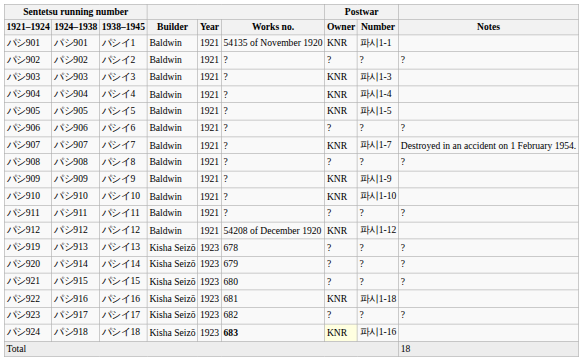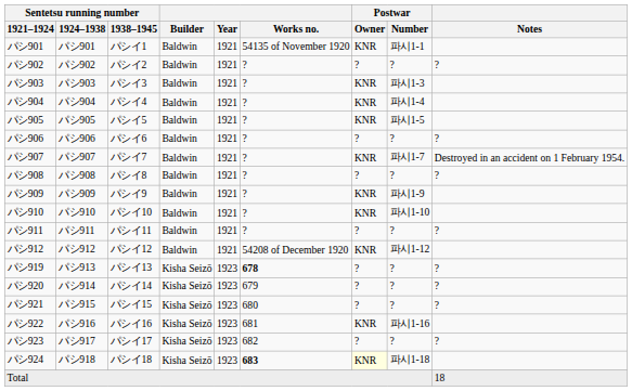 <table class="wikitable">
 <tr>
 <th colspan="3">Sentetsu running number</th>
 <th colspan="3"></th>
 <th colspan="2">Postwar</th>
 <th></th>
 </tr>
 <tr>
 <th>1921–1924</th>
 <th>1924–1938</th>
 <th>1938–1945</th>
 <th>Builder</th>
 <th>Year</th>
 <th>Works no.</th>
 <th>Owner</th>
 <th>Number</th>
 <th>Notes</th>
 </tr>
 <tr>
 <td>パシ901</td>
 <td>パシ901</td>
 <td>パシイ1</td>
 <td>Baldwin</td>
 <td>1921</td>
 <td>54135 of November 1920</td>
 <td>KNR</td>
 <td>파시1-1</td>
 <td></td>
 </tr>
 <tr>
 <td>パシ902</td>
 <td>パシ902</td>
 <td>パシイ2</td>
 <td>Baldwin</td>
 <td>1921</td>
 <td>?</td>
 <td>?</td>
 <td>?</td>
 <td>?</td>
 </tr>
 <tr>
 <td>パシ903</td>
 <td>パシ903</td>
 <td>パシイ3</td>
 <td>Baldwin</td>
 <td>1921</td>
 <td>?</td>
 <td>KNR</td>
 <td>파시1-3</td>
 <td></td>
 </tr>
 <tr>
 <td>パシ904</td>
 <td>パシ904</td>
 <td>パシイ4</td>
 <td>Baldwin</td>
 <td>1921</td>
 <td>?</td>
 <td>KNR</td>
 <td>파시1-4</td>
 <td></td>
 </tr>
 <tr>
 <td>パシ905</td>
 <td>パシ905</td>
 <td>パシイ5</td>
 <td>Baldwin</td>
 <td>1921</td>
 <td>?</td>
 <td>KNR</td>
 <td>파시1-5</td>
 <td></td>
 </tr>
 <tr>
 <td>パシ906</td>
 <td>パシ906</td>
 <td>パシイ6</td>
 <td>Baldwin</td>
 <td>1921</td>
 <td>?</td>
 <td>?</td>
 <td>?</td>
 <td>?</td>
 </tr>
 <tr>
 <td>パシ907</td>
 <td>パシ907</td>
 <td>パシイ7</td>
 <td>Baldwin</td>
 <td>1921</td>
 <td>?</td>
 <td>KNR</td>
 <td>파시1-7</td>
 <td>Destroyed in an accident on 1 February 1954.</td>
 </tr>
 <tr>
 <td>パシ908</td>
 <td>パシ908</td>
 <td>パシイ8</td>
 <td>Baldwin</td>
 <td>1921</td>
 <td>?</td>
 <td>?</td>
 <td>?</td>
 <td>?</td>
 </tr>
 <tr>
 <td>パシ909</td>
 <td>パシ909</td>
 <td>パシイ9</td>
 <td>Baldwin</td>
 <td>1921</td>
 <td>?</td>
 <td>KNR</td>
 <td>파시1-9</td>
 <td></td>
 </tr>
 <tr>
 <td>パシ910</td>
 <td>パシ910</td>
 <td>パシイ10</td>
 <td>Baldwin</td>
 <td>1921</td>
 <td>?</td>
 <td>KNR</td>
 <td>파시1-10</td>
 <td></td>
 </tr>
 <tr>
 <td>パシ911</td>
 <td>パシ911</td>
 <td>パシイ11</td>
 <td>Baldwin</td>
 <td>1921</td>
 <td>?</td>
 <td>?</td>
 <td>?</td>
 <td>?</td>
 </tr>
 <tr>
 <td>パシ912</td>
 <td>パシ912</td>
 <td>パシイ12</td>
 <td>Baldwin</td>
 <td>1921</td>
 <td>54208 of December 1920</td>
 <td>KNR</td>
 <td>파시1-12</td>
 <td></td>
 </tr>
 <tr>
 <td>パシ919</td>
 <td>パシ913</td>
 <td>パシイ13</td>
 <td>Kisha Seizō</td>
 <td>1923</td>
-<td>678</td>
+<td><strong>678</strong></td>
 <td>?</td>
 <td>?</td>
 <td>?</td>
 </tr>
 <tr>
 <td>パシ920</td>
 <td>パシ914</td>
 <td>パシイ14</td>
 <td>Kisha Seizō</td>
 <td>1923</td>
 <td>679</td>
 <td>?</td>
 <td>?</td>
 <td>?</td>
 </tr>
 <tr>
 <td>パシ921</td>
 <td>パシ915</td>
 <td>パシイ15</td>
 <td>Kisha Seizō</td>
 <td>1923</td>
 <td>680</td>
 <td>?</td>
 <td>?</td>
 <td>?</td>
 </tr>
 <tr>
 <td>パシ922</td>
 <td>パシ916</td>
 <td>パシイ16</td>
 <td>Kisha Seizō</td>
 <td>1923</td>
 <td>681</td>
 <td>KNR</td>
-<td>파시1-18</td>
+<td>파시1-16</td>
 <td></td>
 </tr>
 <tr>
 <td>パシ923</td>
 <td>パシ917</td>
 <td>パシイ17</td>
 <td>Kisha Seizō</td>
 <td>1923</td>
 <td>682</td>
 <td>?</td>
 <td>?</td>
 <td>?</td>
 </tr>
 <tr>
 <td>パシ924</td>
 <td>パシ918</td>
 <td>パシイ18</td>
 <td>Kisha Seizō</td>
 <td>1923</td>
 <td><strong>683</strong></td>
 <td style="background: lightyellow;">KNR</td>
-<td>파시1-16</td>
+<td>파시1-18</td>
 <td></td>
 </tr>
 <tr>
 <td bgcolor=#ededed colspan="8">Total</td>
 <td bgcolor=#ededed>18</td>
 </tr>
 </table>
